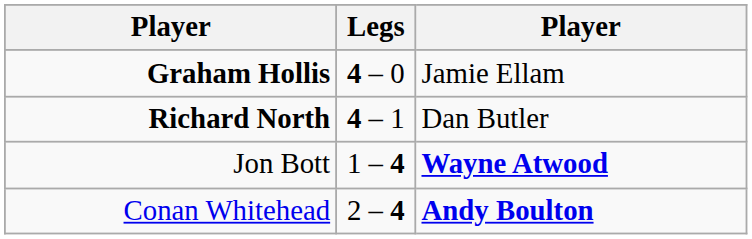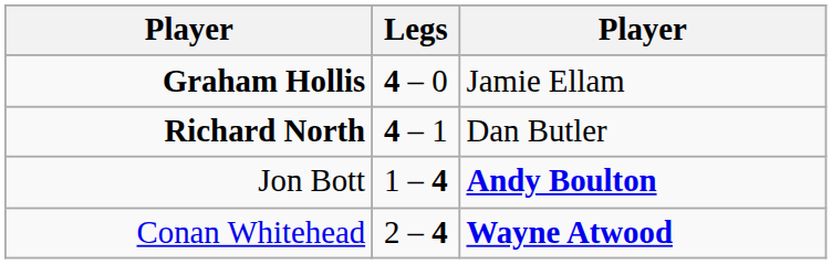 <table class=wikitable style="text-align:center">
 <tr>
 <th width=177>Player</th>
 <th width=36>Legs</th>
 <th width=177>Player</th>
 </tr>
 <tr align=left>
 <td align=right><strong>Graham Hollis</strong> </td>
 <td align=center><strong>4</strong> – 0</td>
 <td> Jamie Ellam</td>
 </tr>
 <tr align=left>
 <td align=right><strong>Richard North</strong> </td>
 <td align=center><strong>4</strong> – 1</td>
 <td> Dan Butler</td>
 </tr>
 <tr align=left>
 <td align=right>Jon Bott </td>
 <td align=center>1 – <strong>4</strong></td>
-<td> <strong><a href='#'>Wayne Atwood</a></strong></td>
+<td> <strong><a href='#'>Andy Boulton</a></strong></td>
 </tr>
 <tr align=left>
 <td align=right><a href='#'>Conan Whitehead</a> </td>
 <td align=center>2 – <strong>4</strong></td>
-<td> <strong><a href='#'>Andy Boulton</a></strong></td>
+<td> <strong><a href='#'>Wayne Atwood</a></strong></td>
 </tr>
 </table>
